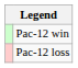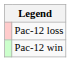 <table class="wikitable" style="font-size:90%">
 <tr>
 <th colspan="2">Legend</th>
 </tr>
 <tr>
+<td style="background:#fcc;"> </td>
+<td>Pac-12 loss</td>
+</tr>
+<tr>
 <td style="background:#cfc;"> </td>
 <td>Pac-12 win</td>
 </tr>
-<tr>
-<td style="background:#fcc;"> </td>
-<td>Pac-12 loss</td>
-</tr>
 </table>
